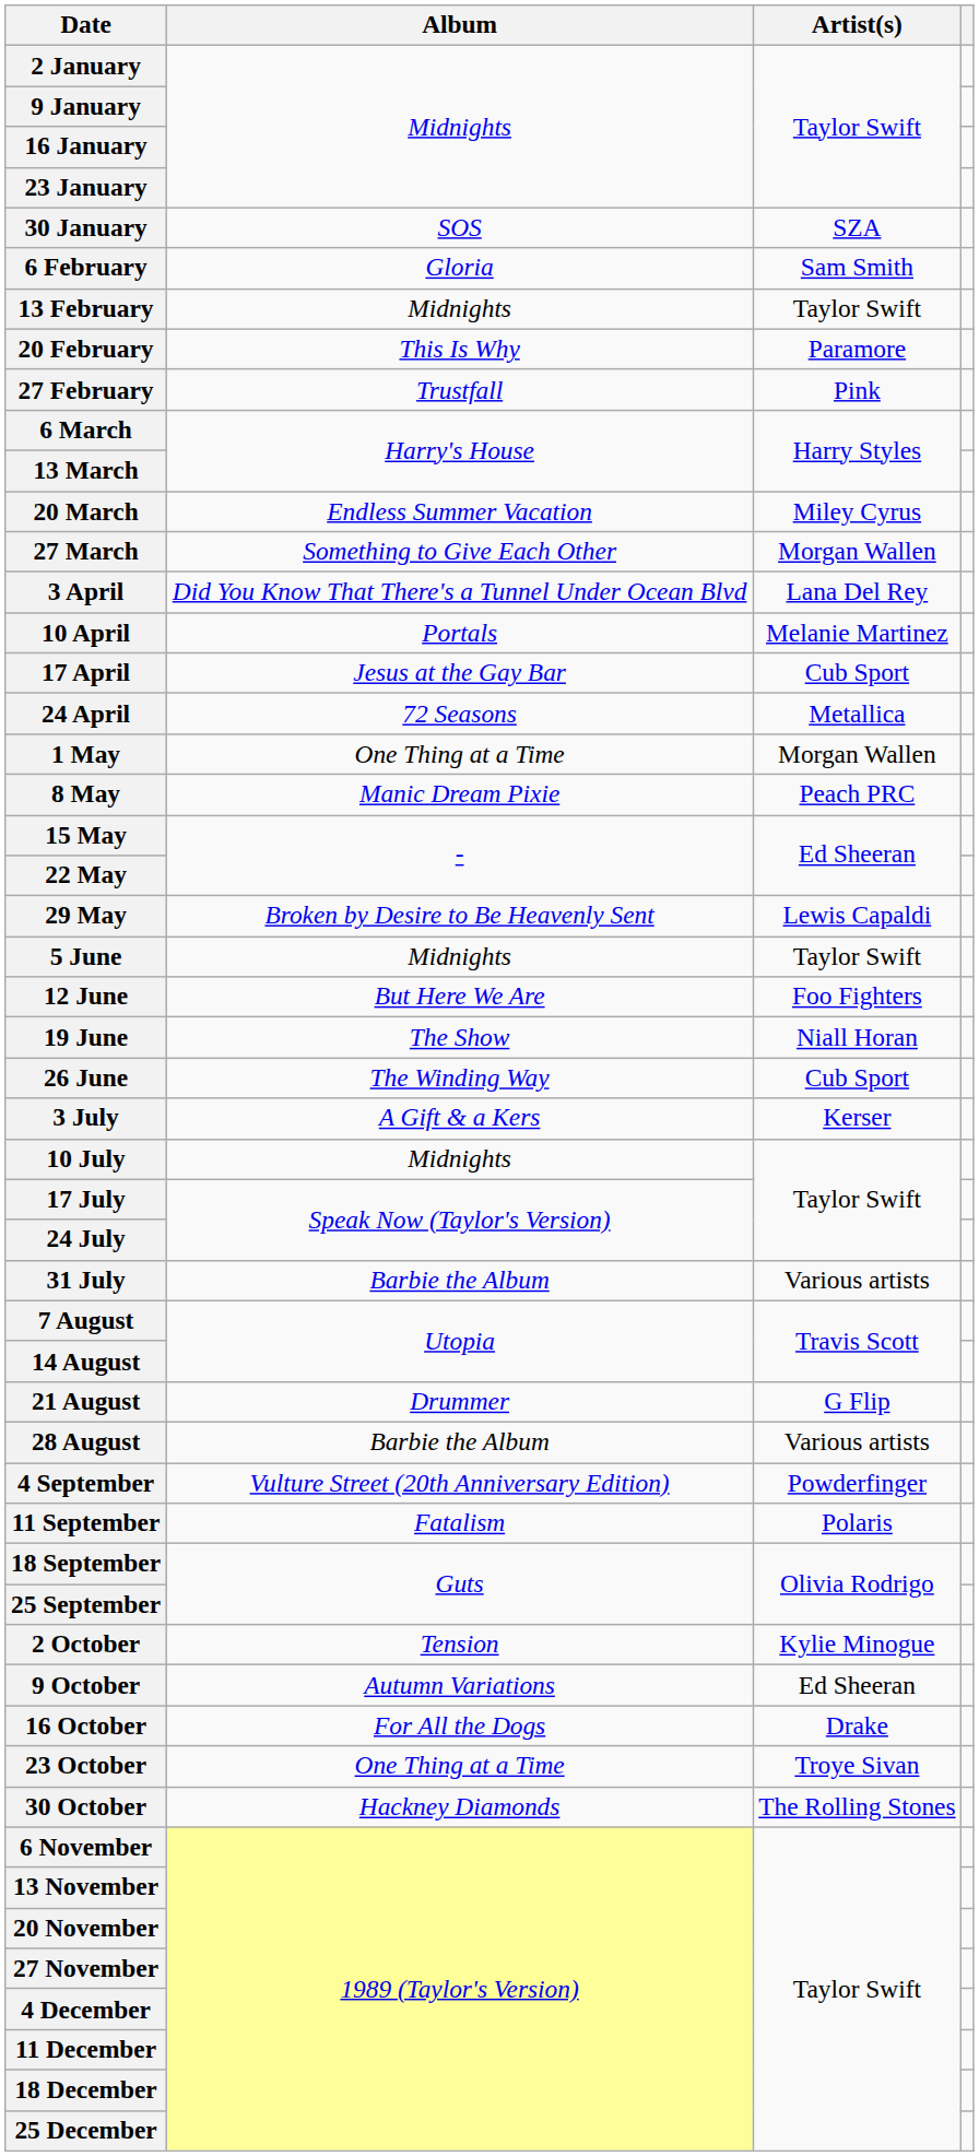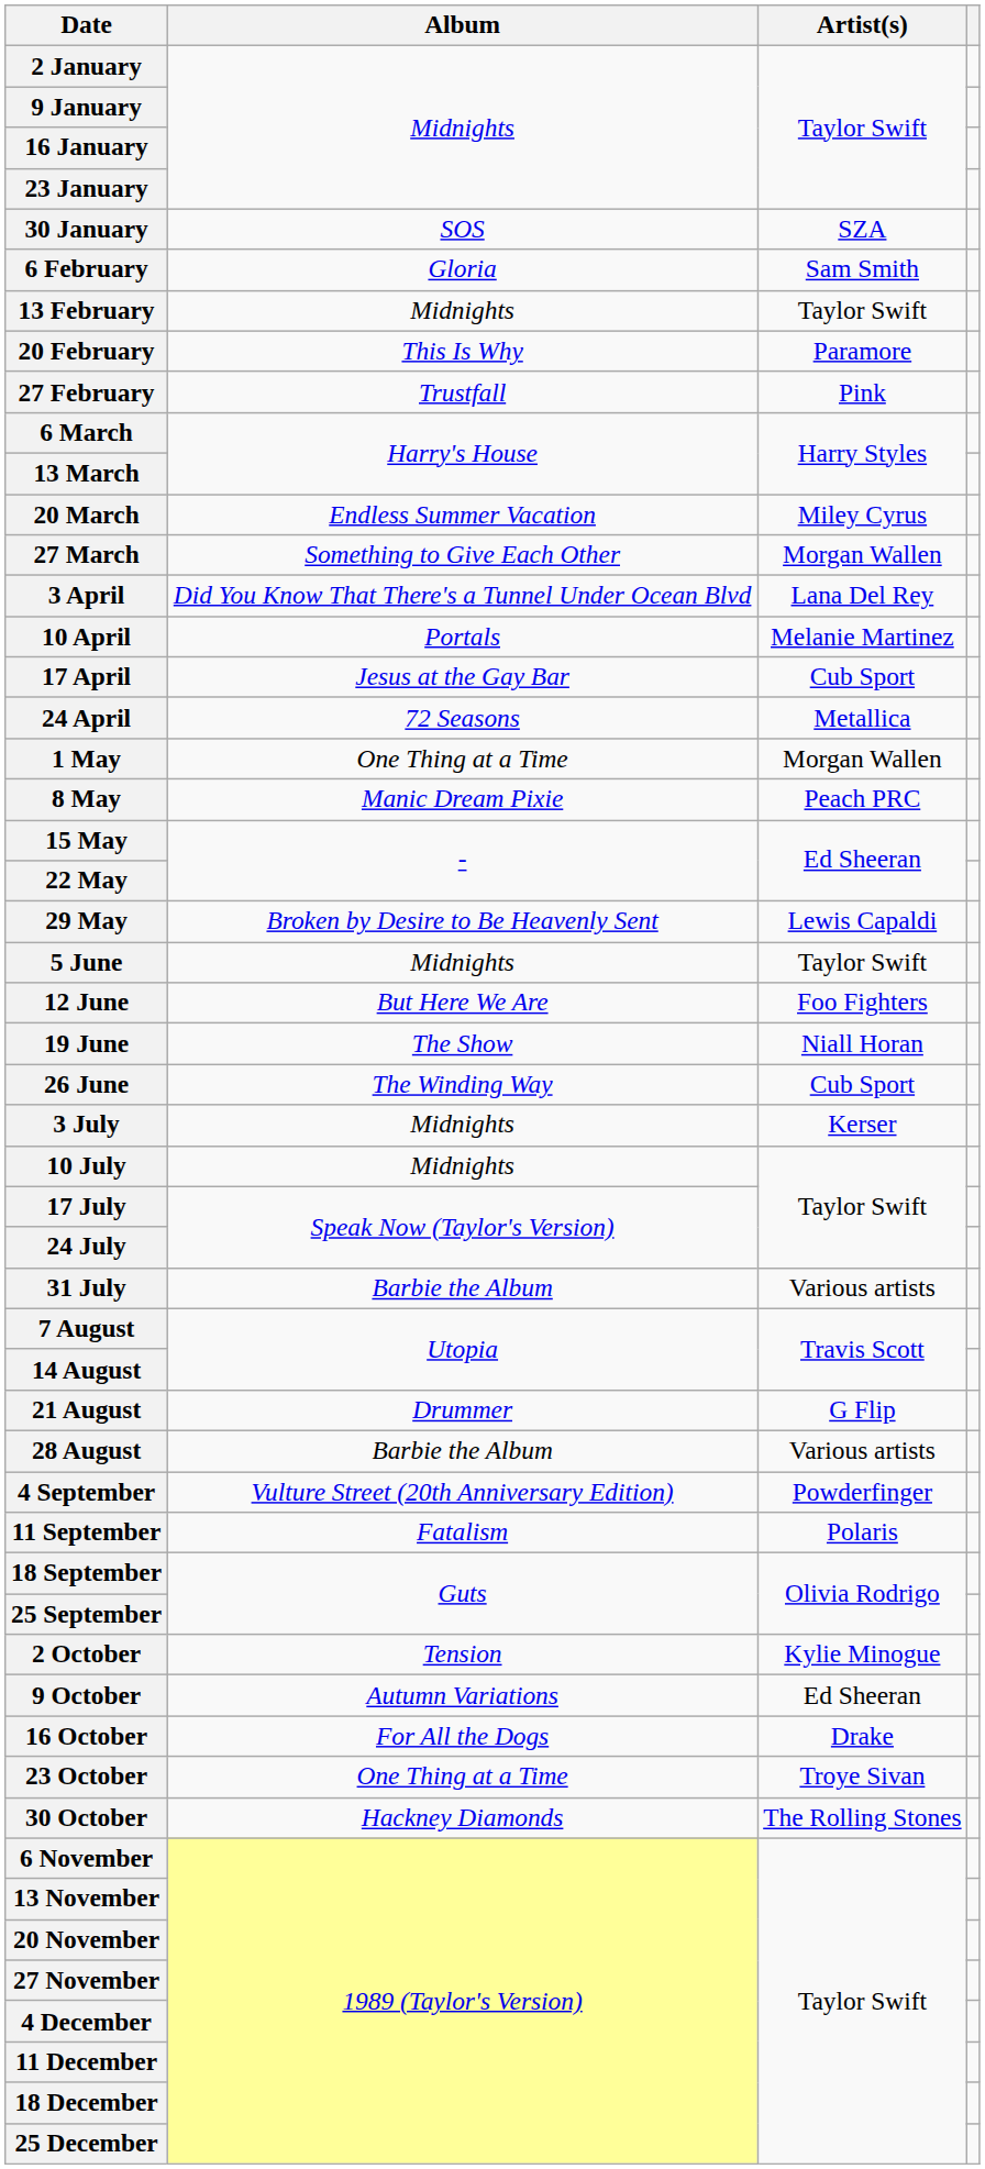 <table class="wikitable plainrowheaders" style="text-align:center;">
 <tr>
 <th scope="col">Date</th>
 <th scope="col">Album</th>
 <th scope="col">Artist(s)</th>
 <th scope="col"></th>
 </tr>
 <tr>
 <th scope="row">2 January</th>
 <td rowspan="4"><em><a href='#'>Midnights</a></em></td>
 <td rowspan="4"><a href='#'>Taylor Swift</a></td>
 <td></td>
 </tr>
 <tr>
 <th scope="row">9 January</th>
 <td></td>
 </tr>
 <tr>
 <th scope="row">16 January</th>
 <td></td>
 </tr>
 <tr>
 <th scope="row">23 January</th>
 <td></td>
 </tr>
 <tr>
 <th scope="row">30 January</th>
 <td><em><a href='#'>SOS</a></em></td>
 <td><a href='#'>SZA</a></td>
 <td></td>
 </tr>
 <tr>
 <th scope="row">6 February</th>
 <td><em><a href='#'>Gloria</a></em></td>
 <td><a href='#'>Sam Smith</a></td>
 <td></td>
 </tr>
 <tr>
 <th scope="row">13 February</th>
 <td><em>Midnights</em></td>
 <td>Taylor Swift</td>
 <td></td>
 </tr>
 <tr>
 <th scope="row">20 February</th>
 <td><em><a href='#'>This Is Why</a></em></td>
 <td><a href='#'>Paramore</a></td>
 <td></td>
 </tr>
 <tr>
 <th scope="row">27 February</th>
 <td><em><a href='#'>Trustfall</a></em></td>
 <td><a href='#'>Pink</a></td>
 <td></td>
 </tr>
 <tr>
 <th scope="row">6 March</th>
 <td rowspan="2"><em><a href='#'>Harry's House</a></em></td>
 <td rowspan="2"><a href='#'>Harry Styles</a></td>
 <td></td>
 </tr>
 <tr>
 <th scope="row">13 March</th>
 <td></td>
 </tr>
 <tr>
 <th scope="row">20 March</th>
 <td><em><a href='#'>Endless Summer Vacation</a></em></td>
 <td><a href='#'>Miley Cyrus</a></td>
 <td></td>
 </tr>
 <tr>
 <th scope="row">27 March</th>
 <td><em><a href='#'>Something to Give Each Other</a></em></td>
 <td><a href='#'>Morgan Wallen</a></td>
 <td></td>
 </tr>
 <tr>
 <th scope="row">3 April</th>
 <td><em><a href='#'>Did You Know That There's a Tunnel Under Ocean Blvd</a></em></td>
 <td><a href='#'>Lana Del Rey</a></td>
 <td></td>
 </tr>
 <tr>
 <th scope="row">10 April</th>
 <td><em><a href='#'>Portals</a></em></td>
 <td><a href='#'>Melanie Martinez</a></td>
 <td></td>
 </tr>
 <tr>
 <th scope="row">17 April</th>
 <td><em><a href='#'>Jesus at the Gay Bar</a></em></td>
 <td><a href='#'>Cub Sport</a></td>
 <td></td>
 </tr>
 <tr>
 <th scope="row">24 April</th>
 <td><em><a href='#'>72 Seasons</a></em></td>
 <td><a href='#'>Metallica</a></td>
 <td></td>
 </tr>
 <tr>
 <th scope="row">1 May</th>
 <td><em>One Thing at a Time</em></td>
 <td>Morgan Wallen</td>
 <td></td>
 </tr>
 <tr>
 <th scope="row">8 May</th>
 <td><em><a href='#'>Manic Dream Pixie</a></em></td>
 <td><a href='#'>Peach PRC</a></td>
 <td></td>
 </tr>
 <tr>
 <th scope="row">15 May</th>
 <td rowspan="2"><em><a href='#'>-</a></em></td>
 <td rowspan="2"><a href='#'>Ed Sheeran</a></td>
 <td></td>
 </tr>
 <tr>
 <th scope="row">22 May</th>
 <td></td>
 </tr>
 <tr>
 <th scope="row">29 May</th>
 <td><em><a href='#'>Broken by Desire to Be Heavenly Sent</a></em></td>
 <td><a href='#'>Lewis Capaldi</a></td>
 <td></td>
 </tr>
 <tr>
 <th scope="row">5 June</th>
 <td><em>Midnights</em></td>
 <td>Taylor Swift</td>
 <td></td>
 </tr>
 <tr>
 <th scope="row">12 June</th>
 <td><em><a href='#'>But Here We Are</a></em></td>
 <td><a href='#'>Foo Fighters</a></td>
 <td></td>
 </tr>
 <tr>
 <th scope="row">19 June</th>
 <td><em><a href='#'>The Show</a></em></td>
 <td><a href='#'>Niall Horan</a></td>
 <td></td>
 </tr>
 <tr>
 <th scope="row">26 June</th>
 <td><em><a href='#'>The Winding Way</a></em></td>
 <td><a href='#'>Cub Sport</a></td>
 <td></td>
 </tr>
 <tr>
 <th scope="row">3 July</th>
-<td><em><a href='#'>A Gift & a Kers</a></em></td>
+<td><em>Midnights</em></td>
 <td><a href='#'>Kerser</a></td>
 <td></td>
 </tr>
 <tr>
 <th scope="row">10 July</th>
 <td><em>Midnights</em></td>
 <td rowspan="3">Taylor Swift</td>
 <td></td>
 </tr>
 <tr>
 <th scope="row">17 July</th>
 <td rowspan="2"><em><a href='#'>Speak Now (Taylor's Version)</a></em></td>
 <td></td>
 </tr>
 <tr>
 <th scope="row">24 July</th>
 <td></td>
 </tr>
 <tr>
 <th scope="row">31 July</th>
 <td><em><a href='#'>Barbie the Album</a></em></td>
 <td>Various artists</td>
 <td></td>
 </tr>
 <tr>
 <th scope="row">7 August</th>
 <td rowspan="2"><em><a href='#'>Utopia</a></em></td>
 <td rowspan="2"><a href='#'>Travis Scott</a></td>
 <td></td>
 </tr>
 <tr>
 <th scope="row">14 August</th>
 <td></td>
 </tr>
 <tr>
 <th scope="row">21 August</th>
 <td><em><a href='#'>Drummer</a></em></td>
 <td><a href='#'>G Flip</a></td>
 <td></td>
 </tr>
 <tr>
 <th scope="row">28 August</th>
 <td><em>Barbie the Album</em></td>
 <td>Various artists</td>
 <td></td>
 </tr>
 <tr>
 <th scope="row">4 September</th>
 <td><em><a href='#'>Vulture Street (20th Anniversary Edition)</a></em></td>
 <td><a href='#'>Powderfinger</a></td>
 <td></td>
 </tr>
 <tr>
 <th scope="row">11 September</th>
 <td><em><a href='#'>Fatalism</a></em></td>
 <td><a href='#'>Polaris</a></td>
 <td></td>
 </tr>
 <tr>
 <th scope="row">18 September</th>
 <td rowspan="2"><em><a href='#'>Guts</a></em></td>
 <td rowspan="2"><a href='#'>Olivia Rodrigo</a></td>
 <td></td>
 </tr>
 <tr>
 <th scope="row">25 September</th>
 <td></td>
 </tr>
 <tr>
 <th scope="row">2 October</th>
 <td><em><a href='#'>Tension</a></em></td>
 <td><a href='#'>Kylie Minogue</a></td>
 <td></td>
 </tr>
 <tr>
 <th scope="row">9 October</th>
 <td><em><a href='#'>Autumn Variations</a></em></td>
 <td>Ed Sheeran</td>
 <td></td>
 </tr>
 <tr>
 <th scope="row">16 October</th>
 <td><em><a href='#'>For All the Dogs</a></em></td>
 <td><a href='#'>Drake</a></td>
 <td></td>
 </tr>
 <tr>
 <th scope="row">23 October</th>
 <td><em><a href='#'>One Thing at a Time</a></em></td>
 <td><a href='#'>Troye Sivan</a></td>
 <td></td>
 </tr>
 <tr>
 <th scope="row">30 October</th>
 <td><em><a href='#'>Hackney Diamonds</a></em></td>
 <td><a href='#'>The Rolling Stones</a></td>
 <td></td>
 </tr>
 <tr>
 <th scope="row">6 November</th>
 <td rowspan="8" bgcolor=#FFFF99><em><a href='#'>1989 (Taylor's Version)</a></em> </td>
 <td rowspan="8">Taylor Swift</td>
 <td></td>
 </tr>
 <tr>
 <th scope="row">13 November</th>
 <td></td>
 </tr>
 <tr>
 <th scope="row">20 November</th>
 <td></td>
 </tr>
 <tr>
 <th scope="row">27 November</th>
 <td></td>
 </tr>
 <tr>
 <th scope="row">4 December</th>
 <td></td>
 </tr>
 <tr>
 <th scope="row">11 December</th>
 <td></td>
 </tr>
 <tr>
 <th scope="row">18 December</th>
 <td></td>
 </tr>
 <tr>
 <th scope="row">25 December</th>
 <td></td>
 </tr>
 </table>
